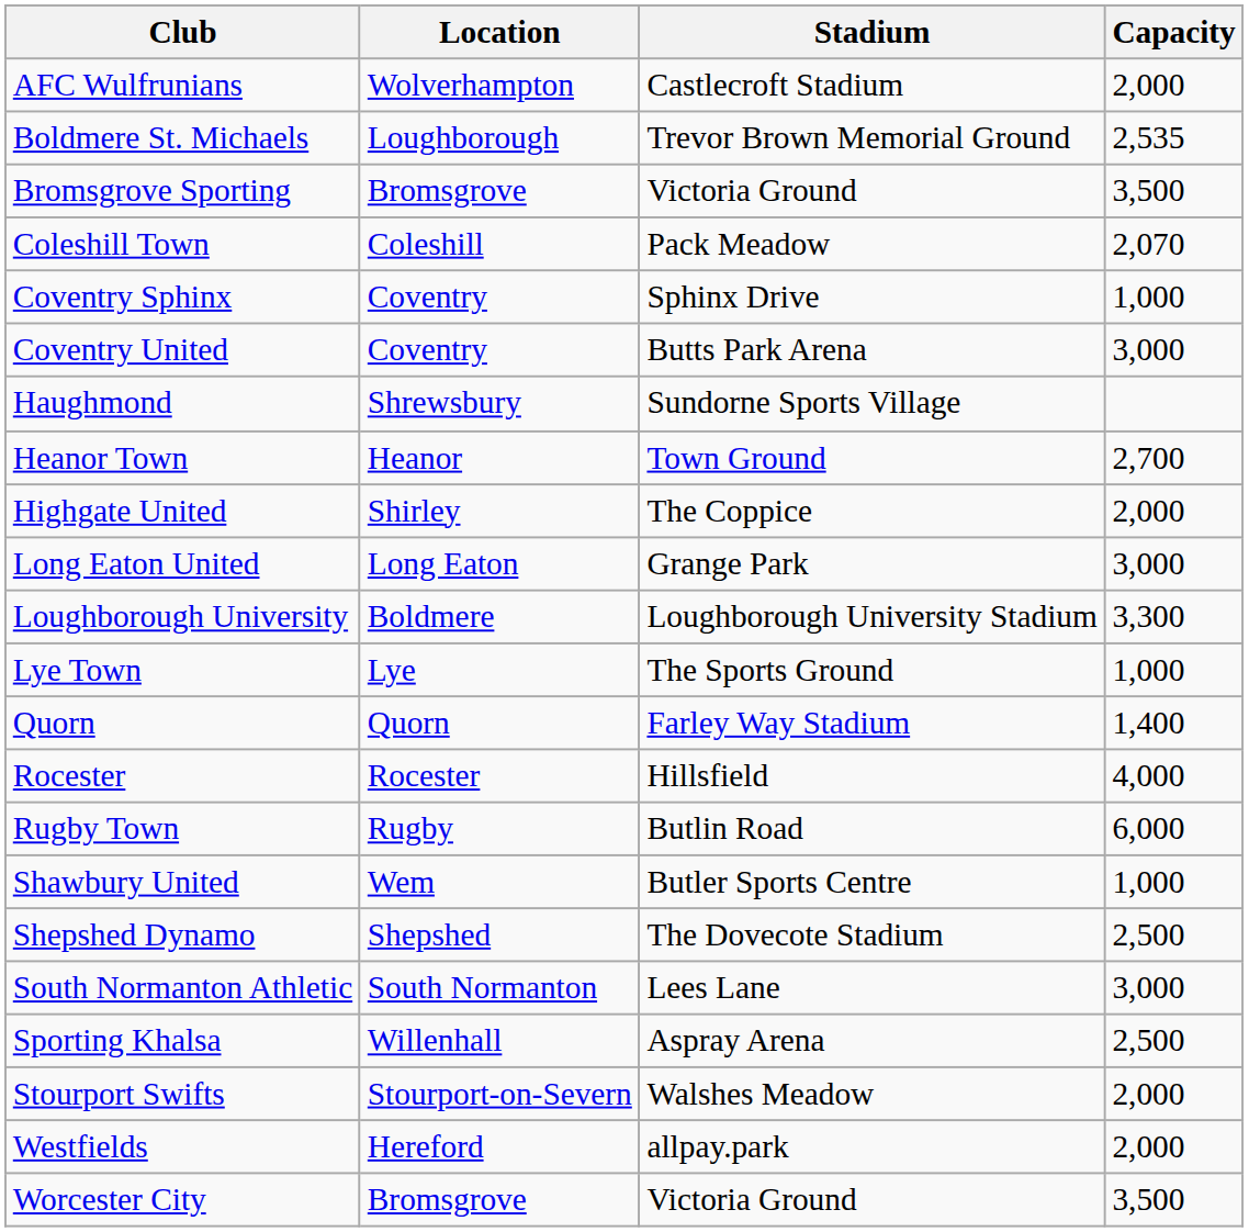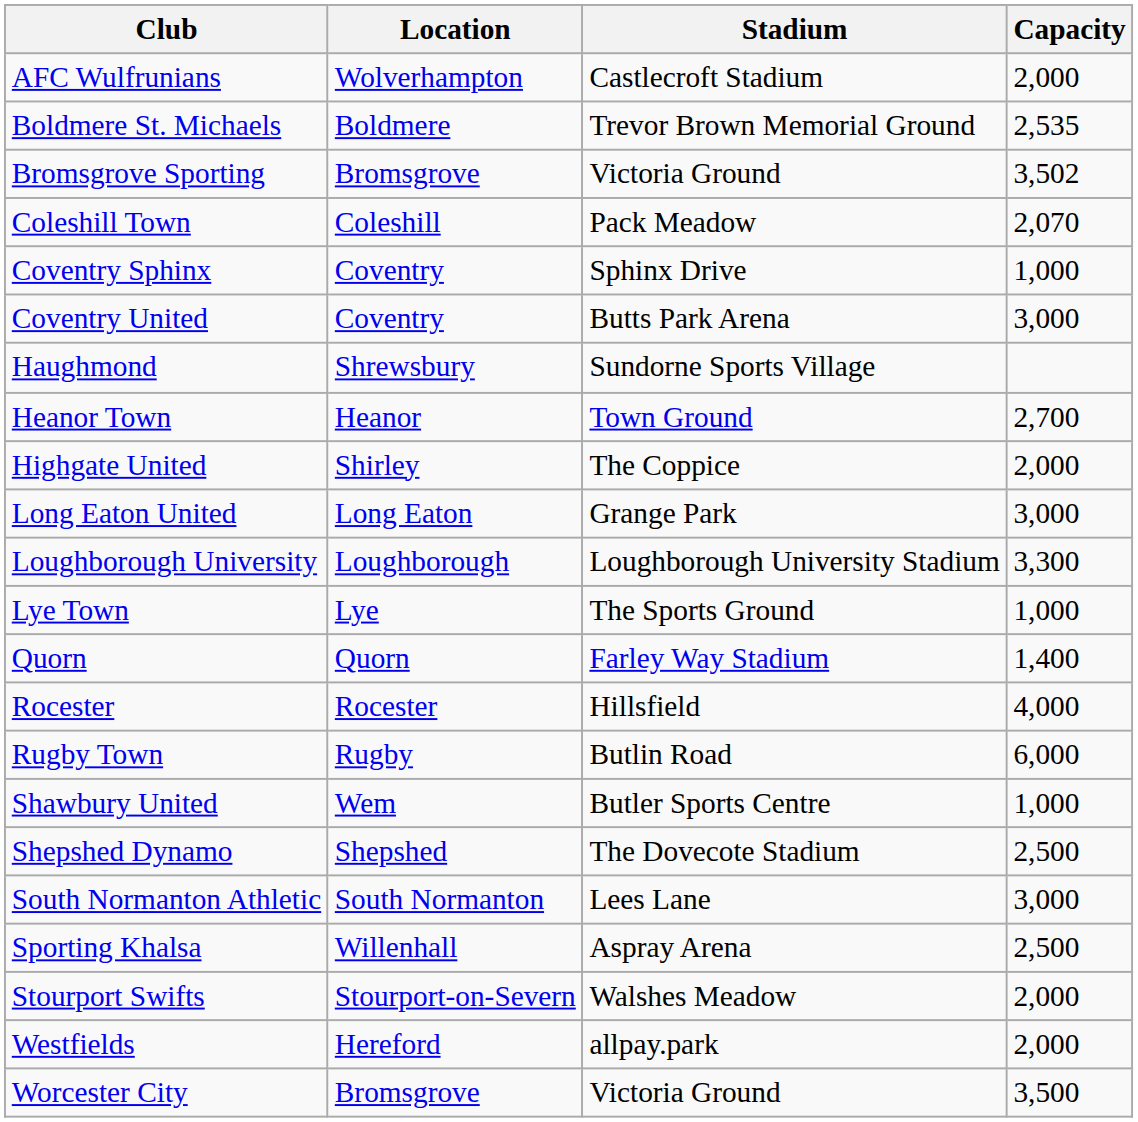 <table class="wikitable sortable" style="font-size:95%">
 <tr>
 <th>Club</th>
 <th>Location</th>
 <th>Stadium</th>
 <th>Capacity</th>
 </tr>
 <tr>
 <td><a href='#'>AFC Wulfrunians</a></td>
 <td><a href='#'>Wolverhampton</a></td>
 <td>Castlecroft Stadium</td>
 <td>2,000</td>
 </tr>
 <tr>
 <td><a href='#'>Boldmere St. Michaels</a></td>
-<td><a href='#'>Loughborough</a></td>
+<td><a href='#'>Boldmere</a></td>
 <td>Trevor Brown Memorial Ground</td>
 <td>2,535</td>
 </tr>
 <tr>
 <td><a href='#'>Bromsgrove Sporting</a></td>
 <td><a href='#'>Bromsgrove</a></td>
 <td>Victoria Ground</td>
-<td>3,500</td>
+<td>3,502</td>
 </tr>
 <tr>
 <td><a href='#'>Coleshill Town</a></td>
 <td><a href='#'>Coleshill</a></td>
 <td>Pack Meadow</td>
 <td>2,070</td>
 </tr>
 <tr>
 <td><a href='#'>Coventry Sphinx</a></td>
 <td><a href='#'>Coventry</a></td>
 <td>Sphinx Drive</td>
 <td>1,000</td>
 </tr>
 <tr>
 <td><a href='#'>Coventry United</a></td>
 <td><a href='#'>Coventry</a></td>
 <td>Butts Park Arena</td>
 <td>3,000</td>
 </tr>
 <tr>
 <td><a href='#'>Haughmond</a></td>
 <td><a href='#'>Shrewsbury</a></td>
 <td>Sundorne Sports Village</td>
 <td></td>
 </tr>
 <tr>
 <td><a href='#'>Heanor Town</a></td>
 <td><a href='#'>Heanor</a></td>
 <td><a href='#'>Town Ground</a></td>
 <td>2,700</td>
 </tr>
 <tr>
 <td><a href='#'>Highgate United</a></td>
 <td><a href='#'>Shirley</a></td>
 <td>The Coppice</td>
 <td>2,000</td>
 </tr>
 <tr>
 <td><a href='#'>Long Eaton United</a></td>
 <td><a href='#'>Long Eaton</a></td>
 <td>Grange Park</td>
 <td>3,000</td>
 </tr>
 <tr>
 <td><a href='#'>Loughborough University</a></td>
-<td><a href='#'>Boldmere</a></td>
+<td><a href='#'>Loughborough</a></td>
 <td>Loughborough University Stadium</td>
 <td>3,300</td>
 </tr>
 <tr>
 <td><a href='#'>Lye Town</a></td>
 <td><a href='#'>Lye</a></td>
 <td>The Sports Ground</td>
 <td>1,000</td>
 </tr>
 <tr>
 <td><a href='#'>Quorn</a></td>
 <td><a href='#'>Quorn</a></td>
 <td><a href='#'>Farley Way Stadium</a></td>
 <td>1,400</td>
 </tr>
 <tr>
 <td><a href='#'>Rocester</a></td>
 <td><a href='#'>Rocester</a></td>
 <td>Hillsfield</td>
 <td>4,000</td>
 </tr>
 <tr>
 <td><a href='#'>Rugby Town</a></td>
 <td><a href='#'>Rugby</a></td>
 <td>Butlin Road</td>
 <td>6,000</td>
 </tr>
 <tr>
 <td><a href='#'>Shawbury United</a></td>
 <td><a href='#'>Wem</a></td>
 <td>Butler Sports Centre</td>
 <td>1,000</td>
 </tr>
 <tr>
 <td><a href='#'>Shepshed Dynamo</a></td>
 <td><a href='#'>Shepshed</a></td>
 <td>The Dovecote Stadium</td>
 <td>2,500</td>
 </tr>
 <tr>
 <td><a href='#'>South Normanton Athletic</a></td>
 <td><a href='#'>South Normanton</a></td>
 <td>Lees Lane</td>
 <td>3,000</td>
 </tr>
 <tr>
 <td><a href='#'>Sporting Khalsa</a></td>
 <td><a href='#'>Willenhall</a></td>
 <td>Aspray Arena</td>
 <td>2,500</td>
 </tr>
 <tr>
 <td><a href='#'>Stourport Swifts</a></td>
 <td><a href='#'>Stourport-on-Severn</a></td>
 <td>Walshes Meadow</td>
 <td>2,000</td>
 </tr>
 <tr>
 <td><a href='#'>Westfields</a></td>
 <td><a href='#'>Hereford</a></td>
 <td>allpay.park</td>
 <td>2,000</td>
 </tr>
 <tr>
 <td><a href='#'>Worcester City</a></td>
 <td><a href='#'>Bromsgrove</a></td>
 <td>Victoria Ground</td>
 <td>3,500</td>
 </tr>
 </table>
